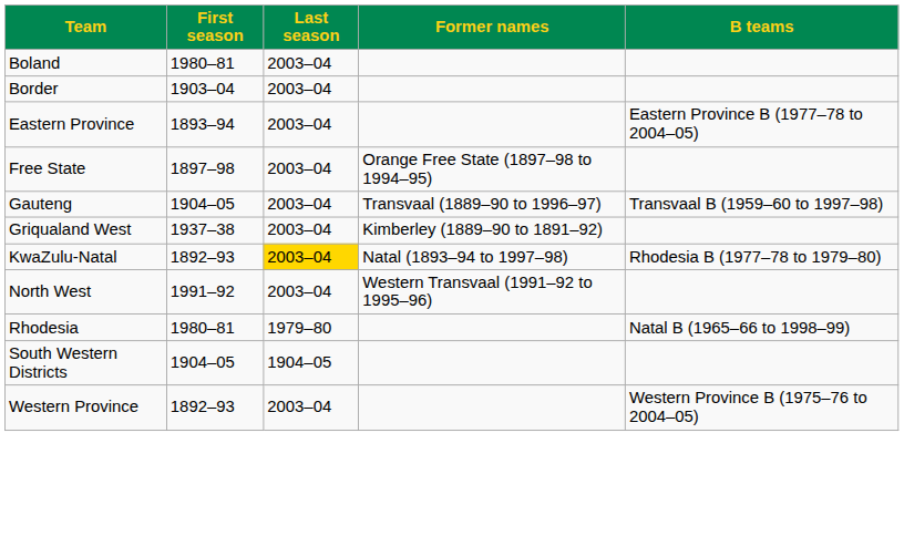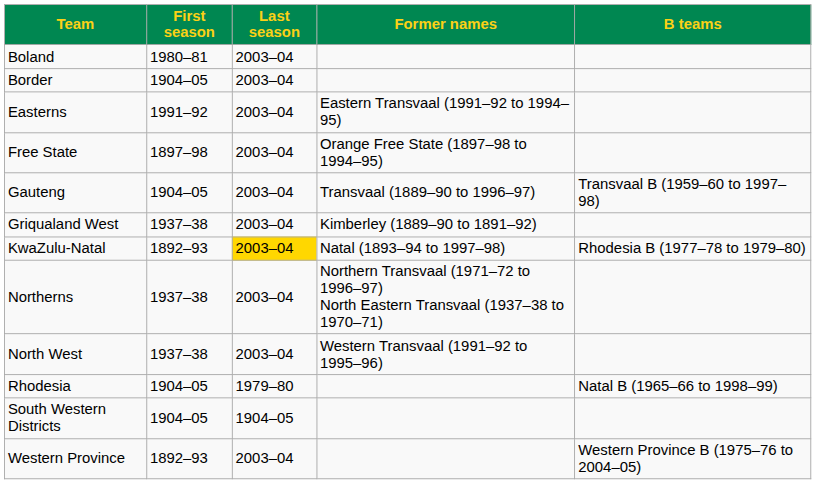 <table class="wikitable">
 <tr>
 <th style="color:#FCD116; background:#008751;">Team</th>
 <th style="color:#FCD116; background:#008751;">First season</th>
 <th style="color:#FCD116; background:#008751;">Last season</th>
 <th style="color:#FCD116; background:#008751;">Former names</th>
 <th style="color:#FCD116; background:#008751;">B teams</th>
 </tr>
 <tr>
 <td>Boland</td>
 <td>1980–81</td>
 <td>2003–04</td>
 <td></td>
 <td></td>
 </tr>
 <tr>
 <td>Border</td>
-<td>1903–04</td>
+<td>1904–05</td>
 <td>2003–04</td>
 <td></td>
 <td></td>
 </tr>
 <tr>
-<td>Eastern Province</td>
-<td>1893–94</td>
+<td>Easterns</td>
+<td>1991–92</td>
 <td>2003–04</td>
+<td>Eastern Transvaal (1991–92 to 1994–95)</td>
 <td></td>
-<td>Eastern Province B (1977–78 to 2004–05)</td>
 </tr>
 <tr>
 <td>Free State</td>
 <td>1897–98</td>
 <td>2003–04</td>
 <td>Orange Free State (1897–98 to 1994–95)</td>
 <td></td>
 </tr>
 <tr>
 <td>Gauteng</td>
 <td>1904–05</td>
 <td>2003–04</td>
 <td>Transvaal (1889–90 to 1996–97)</td>
 <td>Transvaal B (1959–60 to 1997–98)</td>
 </tr>
 <tr>
 <td>Griqualand West</td>
 <td>1937–38</td>
 <td>2003–04</td>
 <td>Kimberley (1889–90 to 1891–92)</td>
 <td></td>
 </tr>
 <tr>
 <td>KwaZulu-Natal</td>
 <td>1892–93</td>
 <td style="background: gold;">2003–04</td>
 <td>Natal (1893–94 to 1997–98)</td>
 <td>Rhodesia B (1977–78 to 1979–80)</td>
 </tr>
 <tr>
+<td>Northerns</td>
+<td>1937–38</td>
+<td>2003–04</td>
+<td>Northern Transvaal (1971–72 to 1996–97)<br>North Eastern Transvaal (1937–38 to 1970–71)</td>
+<td></td>
+</tr>
+<tr>
 <td>North West</td>
-<td>1991–92</td>
+<td>1937–38</td>
 <td>2003–04</td>
 <td>Western Transvaal (1991–92 to 1995–96)</td>
 <td></td>
 </tr>
 <tr>
 <td>Rhodesia</td>
-<td>1980–81</td>
+<td>1904–05</td>
 <td>1979–80</td>
 <td></td>
 <td>Natal B (1965–66 to 1998–99)</td>
 </tr>
 <tr>
 <td>South Western Districts</td>
 <td>1904–05</td>
 <td>1904–05</td>
 <td></td>
 </tr>
 <tr>
 <td>Western Province</td>
 <td>1892–93</td>
 <td>2003–04</td>
 <td></td>
 <td>Western Province B (1975–76 to 2004–05)</td>
 </tr>
 </table>
